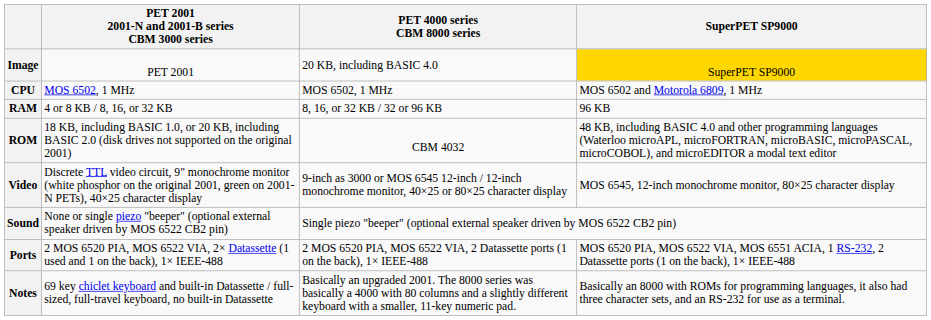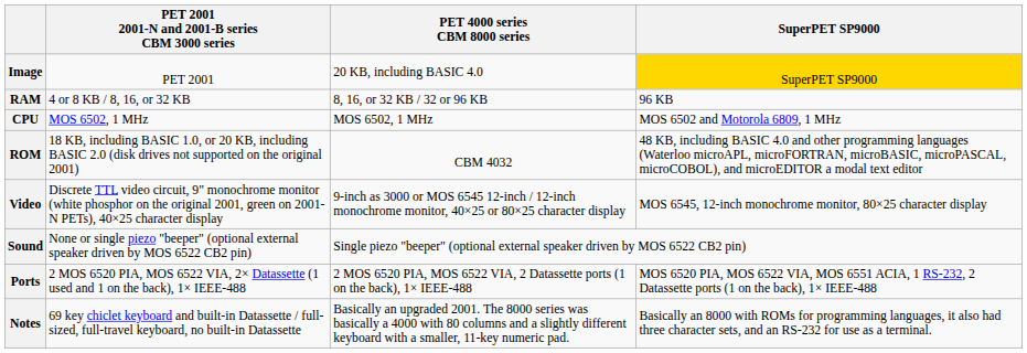 <table class="wikitable" style="width:100%;">
 <tr>
 <th scope="col" style="width:40px;"></th>
 <th scope="col">PET 2001<br>2001-N and 2001-B series<br>CBM 3000 series</th>
 <th scope="col">PET 4000 series<br>CBM 8000 series</th>
 <th scope="col">SuperPET SP9000</th>
 </tr>
 <tr>
 <th scope="row">Image</th>
 <td style="text-align:center;"><br>PET 2001</td>
 <td>20 KB, including BASIC 4.0</td>
 <td style="background: gold; text-align:center;"><br>SuperPET SP9000</td>
 </tr>
 <tr>
+<th scope="row">RAM</th>
+<td>4 or 8 KB / 8, 16, or 32 KB</td>
+<td>8, 16, or 32 KB / 32 or 96 KB</td>
+<td>96 KB</td>
+</tr>
+<tr>
 <th scope="row">CPU</th>
 <td><a href='#'>MOS 6502</a>, 1 MHz</td>
 <td>MOS 6502, 1 MHz</td>
 <td>MOS 6502 and <a href='#'>Motorola 6809</a>, 1 MHz</td>
-</tr>
-<tr>
-<th scope="row">RAM</th>
-<td>4 or 8 KB / 8, 16, or 32 KB</td>
-<td>8, 16, or 32 KB / 32 or 96 KB</td>
-<td>96 KB</td>
 </tr>
 <tr>
 <th scope="row">ROM</th>
 <td>18 KB, including BASIC 1.0, or 20 KB, including BASIC 2.0 (disk drives not supported on the original 2001)</td>
 <td style="text-align:center;"><br>CBM 4032</td>
 <td>48 KB, including BASIC 4.0 and other programming languages (Waterloo microAPL, microFORTRAN, microBASIC, microPASCAL, microCOBOL), and microEDITOR a modal text editor</td>
 </tr>
 <tr>
 <th scope="row">Video</th>
 <td>Discrete <a href='#'>TTL</a> video circuit, 9" monochrome monitor (white phosphor on the original 2001, green on 2001-N PETs), 40×25 character display</td>
 <td>9-inch as 3000 or MOS 6545 12-inch / 12-inch monochrome monitor, 40×25 or 80×25 character display</td>
 <td>MOS 6545, 12-inch monochrome monitor, 80×25 character display</td>
 </tr>
 <tr>
 <th scope="row">Sound</th>
 <td>None or single <a href='#'>piezo</a> "beeper" (optional external speaker driven by MOS 6522 CB2 pin)</td>
 <td colspan="2">Single piezo "beeper" (optional external speaker driven by MOS 6522 CB2 pin)</td>
 </tr>
 <tr>
 <th scope="row">Ports</th>
 <td>2 MOS 6520 PIA, MOS 6522 VIA, 2× <a href='#'>Datassette</a> (1 used and 1 on the back), 1× IEEE-488</td>
 <td>2 MOS 6520 PIA, MOS 6522 VIA, 2 Datassette ports (1 on the back), 1× IEEE-488</td>
 <td>MOS 6520 PIA, MOS 6522 VIA, MOS 6551 ACIA, 1 <a href='#'>RS-232</a>, 2 Datassette ports (1 on the back), 1× IEEE-488</td>
 </tr>
 <tr>
 <th scope="row">Notes</th>
 <td>69 key <a href='#'>chiclet keyboard</a> and built-in Datassette / full-sized, full-travel keyboard, no built-in Datassette</td>
 <td>Basically an upgraded 2001. The 8000 series was basically a 4000 with 80 columns and a slightly different keyboard with a smaller, 11-key numeric pad.</td>
 <td>Basically an 8000 with ROMs for programming languages, it also had three character sets, and an RS-232 for use as a terminal.</td>
 </tr>
 </table>
